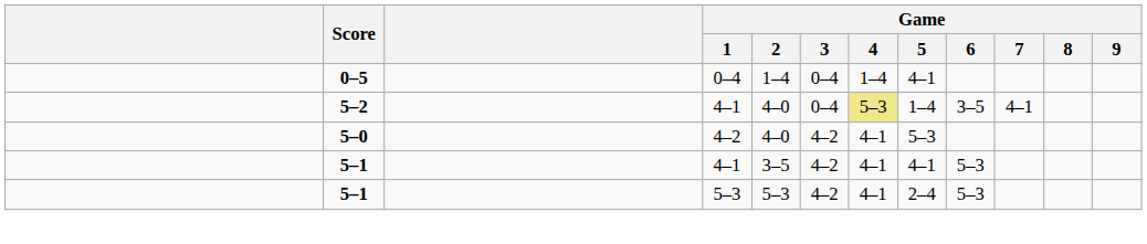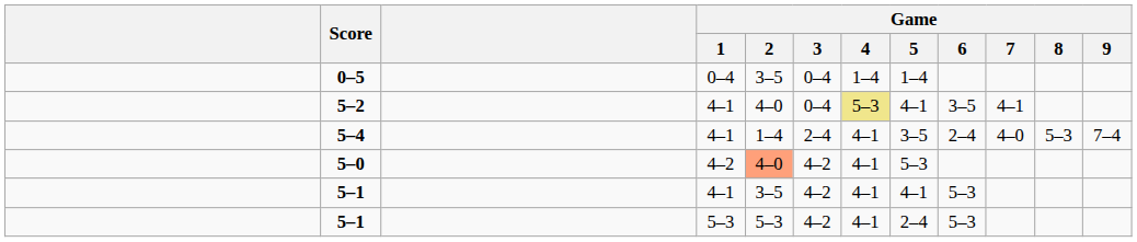 <table class="wikitable" style="text-align: center;">
 <tr>
 <th rowspan=2 align="right" width="270"></th>
 <th rowspan=2 width="45">Score</th>
 <th rowspan=2 align="left" width="270"></th>
 <th colspan=9>Game</th>
 </tr>
 <tr>
 <th width="35">1</th>
 <th width="35">2</th>
 <th width="35">3</th>
 <th width="35">4</th>
 <th width="35">5</th>
 <th width="35">6</th>
 <th width="35">7</th>
 <th width="35">8</th>
 <th width="35">9</th>
 </tr>
 <tr>
 <td align=left><br></td>
 <td align=center><strong>0–5</strong></td>
 <td align=left><strong><br></strong></td>
 <td>0–4</td>
-<td>1–4</td>
+<td>3–5</td>
 <td>0–4</td>
 <td>1–4</td>
-<td>4–1</td>
+<td>1–4</td>
 <td></td>
 <td></td>
 <td></td>
 <td></td>
 </tr>
 <tr>
 <td align=left><strong><br></strong></td>
 <td align=center><strong>5–2</strong></td>
 <td align=left><br></td>
 <td>4–1</td>
 <td>4–0</td>
 <td>0–4</td>
 <td style="background: khaki;">5–3</td>
-<td>1–4</td>
+<td>4–1</td>
 <td>3–5</td>
 <td>4–1</td>
 <td></td>
 <td></td>
 </tr>
 <tr>
 <td align=left><strong><br></strong></td>
+<td align=center><strong>5–4</strong></td>
+<td align=left><br></td>
+<td>4–1</td>
+<td>1–4</td>
+<td>2–4</td>
+<td>4–1</td>
+<td>3–5</td>
+<td>2–4</td>
+<td>4–0</td>
+<td>5–3</td>
+<td>7–4</td>
+</tr>
+<tr>
+<td align=left><strong><br></strong></td>
 <td align=center><strong>5–0</strong></td>
 <td align=left><br></td>
 <td>4–2</td>
-<td>4–0</td>
+<td style="background: lightsalmon;">4–0</td>
 <td>4–2</td>
 <td>4–1</td>
 <td>5–3</td>
 <td></td>
 <td></td>
 <td></td>
 <td></td>
 </tr>
 <tr>
 <td align=left><strong><br></strong></td>
 <td align=center><strong>5–1</strong></td>
 <td align=left><br></td>
 <td>4–1</td>
 <td>3–5</td>
 <td>4–2</td>
 <td>4–1</td>
 <td>4–1</td>
 <td>5–3</td>
 <td></td>
 <td></td>
 <td></td>
 </tr>
 <tr>
 <td align=left><strong><br></strong></td>
 <td align=center><strong>5–1</strong></td>
 <td align=left><br></td>
 <td>5–3</td>
 <td>5–3</td>
 <td>4–2</td>
 <td>4–1</td>
 <td>2–4</td>
 <td>5–3</td>
 <td></td>
 <td></td>
 <td></td>
 </tr>
 </table>
